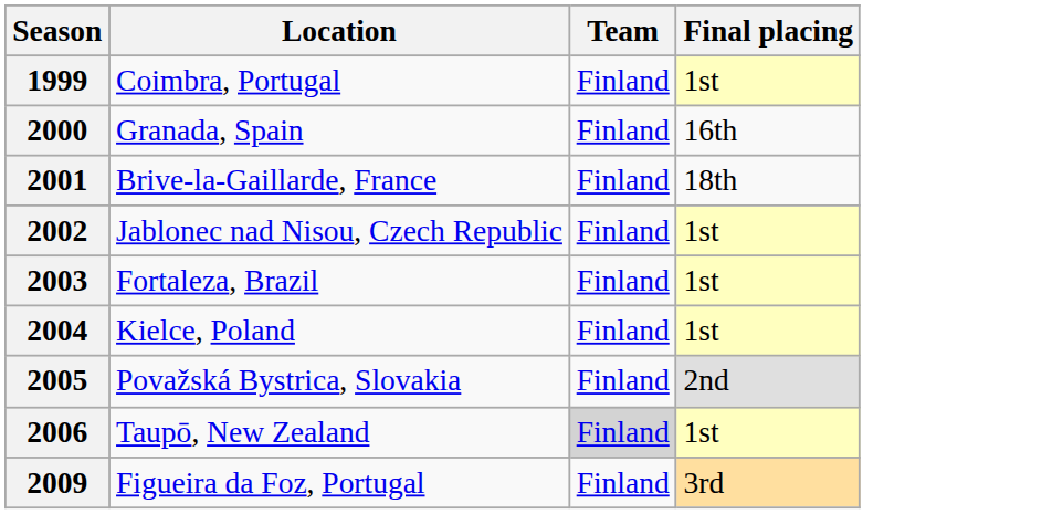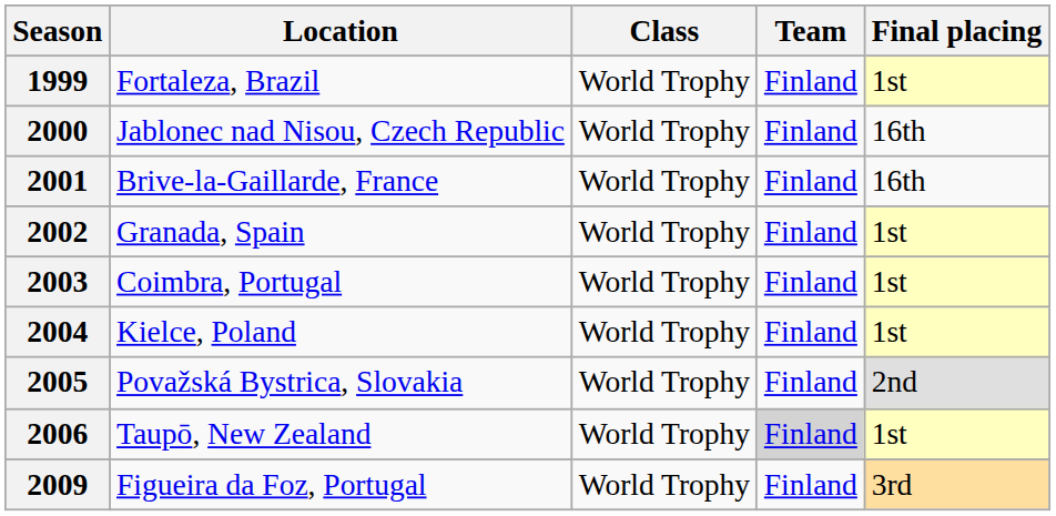 <table class="wikitable" style="font-size: 95%;">
 <tr>
 <th>Season</th>
 <th>Location</th>
+<th>Class</th>
 <th>Team</th>
 <th>Final placing</th>
 </tr>
 <tr>
 <th>1999</th>
-<td> <a href='#'>Coimbra</a>, <a href='#'>Portugal</a></td>
+<td> <a href='#'>Fortaleza</a>, <a href='#'>Brazil</a></td>
+<td>World Trophy</td>
 <td><a href='#'>Finland</a></td>
 <td style="background:#FFFFBF;">1st</td>
 </tr>
 <tr>
 <th>2000</th>
-<td> <a href='#'>Granada</a>, <a href='#'>Spain</a></td>
+<td> <a href='#'>Jablonec nad Nisou</a>, <a href='#'>Czech Republic</a></td>
+<td>World Trophy</td>
 <td><a href='#'>Finland</a></td>
 <td>16th</td>
 </tr>
 <tr>
 <th>2001</th>
 <td> <a href='#'>Brive-la-Gaillarde</a>, <a href='#'>France</a></td>
+<td>World Trophy</td>
 <td><a href='#'>Finland</a></td>
-<td>18th</td>
+<td>16th</td>
 </tr>
 <tr>
 <th>2002</th>
-<td> <a href='#'>Jablonec nad Nisou</a>, <a href='#'>Czech Republic</a></td>
+<td> <a href='#'>Granada</a>, <a href='#'>Spain</a></td>
+<td>World Trophy</td>
 <td><a href='#'>Finland</a></td>
 <td style="background:#FFFFBF;">1st</td>
 </tr>
 <tr>
 <th>2003</th>
-<td> <a href='#'>Fortaleza</a>, <a href='#'>Brazil</a></td>
+<td> <a href='#'>Coimbra</a>, <a href='#'>Portugal</a></td>
+<td>World Trophy</td>
 <td><a href='#'>Finland</a></td>
 <td style="background:#FFFFBF;">1st</td>
 </tr>
 <tr>
 <th>2004</th>
 <td> <a href='#'>Kielce</a>, <a href='#'>Poland</a></td>
+<td>World Trophy</td>
 <td><a href='#'>Finland</a></td>
 <td style="background:#FFFFBF;">1st</td>
 </tr>
 <tr>
 <th>2005</th>
 <td> <a href='#'>Považská Bystrica</a>, <a href='#'>Slovakia</a></td>
+<td>World Trophy</td>
 <td><a href='#'>Finland</a></td>
 <td style="background:#DFDFDF;">2nd</td>
 </tr>
 <tr>
 <th>2006</th>
 <td> <a href='#'>Taupō</a>, <a href='#'>New Zealand</a></td>
+<td>World Trophy</td>
 <td style="background: lightgrey;"><a href='#'>Finland</a></td>
 <td style="background:#FFFFBF;">1st</td>
 </tr>
 <tr>
 <th>2009</th>
 <td> <a href='#'>Figueira da Foz</a>, <a href='#'>Portugal</a></td>
+<td>World Trophy</td>
 <td><a href='#'>Finland</a></td>
 <td style="background:#FFDF9F;">3rd</td>
 </tr>
 </table>
